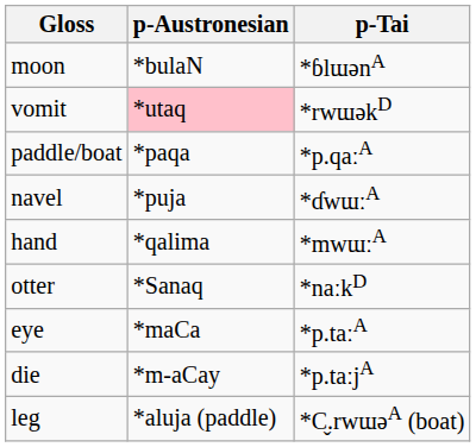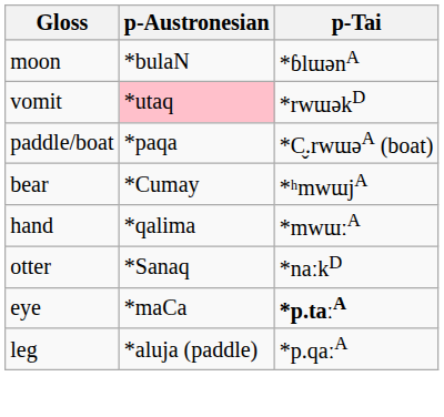 <table class="wikitable">
 <tr>
 <th>Gloss</th>
 <th>p-Austronesian</th>
 <th>p-Tai</th>
 </tr>
 <tr>
 <td>moon</td>
 <td>*bulaN</td>
 <td>*ɓlɯən<sup>A</sup></td>
 </tr>
 <tr>
 <td>vomit</td>
 <td style="background: pink;">*utaq</td>
 <td>*rwɯək<sup>D</sup></td>
 </tr>
 <tr>
 <td>paddle/boat</td>
 <td>*paqa</td>
-<td>*p.qaː<sup>A</sup></td>
+<td>*C̬.rwɯə<sup>A</sup> (boat)</td>
 </tr>
 <tr>
-<td>navel</td>
-<td>*puja</td>
-<td>*ɗwɯː<sup>A</sup></td>
+<td>bear</td>
+<td>*Cumay</td>
+<td>*ʰmwɯj<sup>A</sup></td>
 </tr>
 <tr>
 <td>hand</td>
 <td>*qalima</td>
 <td>*mwɯː<sup>A</sup></td>
 </tr>
 <tr>
 <td>otter</td>
 <td>*Sanaq</td>
 <td>*naːk<sup>D</sup></td>
 </tr>
 <tr>
 <td>eye</td>
 <td>*maCa</td>
-<td>*p.taː<sup>A</sup></td>
-</tr>
-<tr>
-<td>die</td>
-<td>*m-aCay</td>
-<td>*p.taːj<sup>A</sup></td>
+<td><strong>*p.taː<sup>A</sup></strong></td>
 </tr>
 <tr>
 <td>leg</td>
 <td>*aluja (paddle)</td>
-<td>*C̬.rwɯə<sup>A</sup> (boat)</td>
+<td>*p.qaː<sup>A</sup></td>
 </tr>
 </table>
